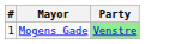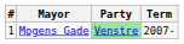 <table class="wikitable">
 <tr>
 <th>#</th>
 <th>Mayor</th>
 <th>Party</th>
+<th>Term</th>
 </tr>
 <tr>
 <td>1</td>
 <td><a href='#'>Mogens Gade</a></td>
 <td style="background: lightgreen;"> <a href='#'>Venstre</a></td>
+<td>2007-</td>
 </tr>
 </table>
